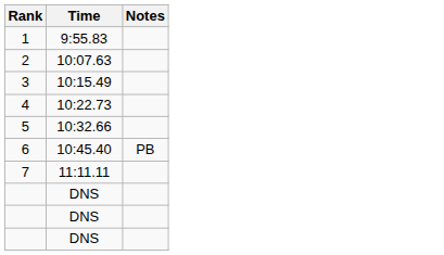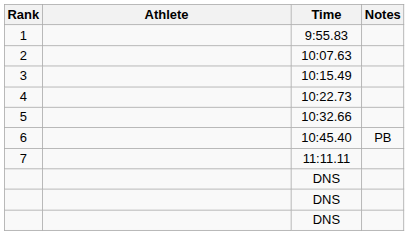 <table class="wikitable" style="text-align:center">
 <tr>
 <th>Rank</th>
+<th width=300>Athlete</th>
 <th width=80>Time</th>
 <th>Notes</th>
 </tr>
 <tr>
 <td>1</td>
+<td align=left></td>
 <td>9:55.83</td>
 <td></td>
 </tr>
 <tr>
 <td>2</td>
+<td align=left></td>
 <td>10:07.63</td>
 <td></td>
 </tr>
 <tr>
 <td>3</td>
+<td align=left></td>
 <td>10:15.49</td>
 <td></td>
 </tr>
 <tr>
 <td>4</td>
+<td align=left></td>
 <td>10:22.73</td>
 <td></td>
 </tr>
 <tr>
 <td>5</td>
+<td align=left></td>
 <td>10:32.66</td>
 <td></td>
 </tr>
 <tr>
 <td>6</td>
+<td align=left></td>
 <td>10:45.40</td>
 <td>PB</td>
 </tr>
 <tr>
 <td>7</td>
+<td align=left></td>
 <td>11:11.11</td>
 <td></td>
 </tr>
 <tr>
 <td></td>
+<td align=left></td>
 <td>DNS</td>
 <td></td>
 </tr>
 <tr>
 <td></td>
+<td align=left></td>
 <td>DNS</td>
 <td></td>
 </tr>
 <tr>
 <td></td>
+<td align=left></td>
 <td>DNS</td>
 <td></td>
 </tr>
 </table>
